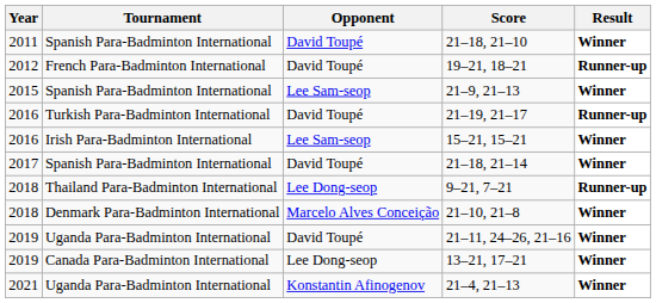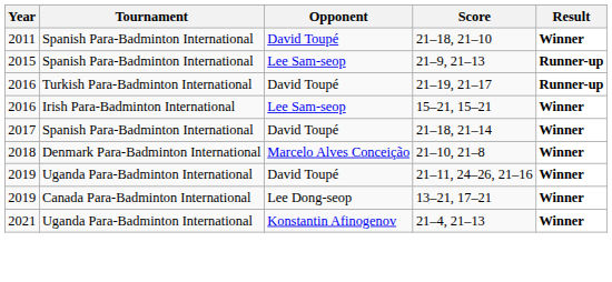 <table class="sortable wikitable" style="font-size: 90%;">
 <tr>
 <th>Year</th>
 <th>Tournament</th>
 <th>Opponent</th>
 <th>Score</th>
 <th>Result</th>
 </tr>
 <tr>
 <td align="center">2011</td>
 <td align="left">Spanish Para-Badminton International</td>
 <td align="left"> <a href='#'>David Toupé</a></td>
 <td align="left">21–18, 21–10</td>
 <td style="text-align:left; background:white"> <strong>Winner</strong></td>
 </tr>
 <tr>
-<td align="center">2012</td>
-<td align="left">French Para-Badminton International</td>
-<td align="left"> David Toupé</td>
-<td align="left">19–21, 18–21</td>
-<td style="text-align:left; background:white"> <strong>Runner-up</strong></td>
-</tr>
-<tr>
 <td align="center">2015</td>
 <td align="left">Spanish Para-Badminton International</td>
 <td align="left"> <a href='#'>Lee Sam-seop</a></td>
 <td align="left">21–9, 21–13</td>
-<td style="text-align:left; background:white"> <strong>Winner</strong></td>
+<td style="text-align:left; background:white"> <strong>Runner-up</strong></td>
 </tr>
 <tr>
 <td align="center">2016</td>
 <td align="left">Turkish Para-Badminton International</td>
 <td align="left"> David Toupé</td>
 <td align="left">21–19, 21–17</td>
 <td style="text-align:left; background:white"> <strong>Runner-up</strong></td>
 </tr>
 <tr>
 <td align="center">2016</td>
 <td align="left">Irish Para-Badminton International</td>
 <td align="left"> <a href='#'>Lee Sam-seop</a></td>
 <td align="left">15–21, 15–21</td>
 <td style="text-align:left; background:white"> <strong>Winner</strong></td>
 </tr>
 <tr>
 <td align="center">2017</td>
 <td align="left">Spanish Para-Badminton International</td>
 <td align="left"> David Toupé</td>
 <td align="left">21–18, 21–14</td>
 <td style="text-align:left; background:white"> <strong>Winner</strong></td>
-</tr>
-<tr>
-<td align="center">2018</td>
-<td align="left">Thailand Para-Badminton International</td>
-<td align="left"> <a href='#'>Lee Dong-seop</a></td>
-<td align="left">9–21, 7–21</td>
-<td style="text-align:left; background:white"> <strong>Runner-up</strong></td>
 </tr>
 <tr>
 <td align="center">2018</td>
 <td align="left">Denmark Para-Badminton International</td>
 <td align="left"> <a href='#'>Marcelo Alves Conceição</a></td>
 <td align="left">21–10, 21–8</td>
 <td style="text-align:left; background:white"> <strong>Winner</strong></td>
 </tr>
 <tr>
 <td align="center">2019</td>
 <td align="left">Uganda Para-Badminton International</td>
 <td align="left"> David Toupé</td>
 <td align="left">21–11, 24–26, 21–16</td>
 <td style="text-align:left; background:white"> <strong>Winner</strong></td>
 </tr>
 <tr>
 <td align="center">2019</td>
 <td align="left">Canada Para-Badminton International</td>
 <td align="left"> Lee Dong-seop</td>
 <td align="left">13–21, 17–21</td>
 <td style="text-align:left; background:white"> <strong>Winner</strong></td>
 </tr>
 <tr>
 <td align="center">2021</td>
 <td align="left">Uganda Para-Badminton International</td>
 <td align="left"> <a href='#'>Konstantin Afinogenov</a></td>
 <td align="left">21–4, 21–13</td>
 <td style="text-align:left; background:white"> <strong>Winner</strong></td>
 </tr>
 </table>
